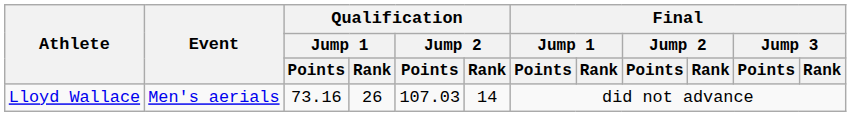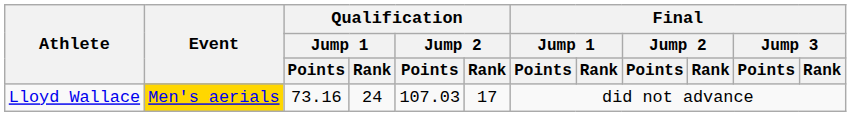 <table class="wikitable" style="font-size:90%">
 <tr>
 <th rowspan="3">Athlete</th>
 <th rowspan="3">Event</th>
 <th colspan=4>Qualification</th>
 <th colspan=6>Final</th>
 </tr>
 <tr style="font-size:95%">
 <th colspan=2>Jump 1</th>
 <th colspan=2>Jump 2</th>
 <th colspan=2>Jump 1</th>
 <th colspan=2>Jump 2</th>
 <th colspan=2>Jump 3</th>
 </tr>
 <tr style="font-size:95%">
 <th>Points</th>
 <th>Rank</th>
 <th>Points</th>
 <th>Rank</th>
 <th>Points</th>
 <th>Rank</th>
 <th>Points</th>
 <th>Rank</th>
 <th>Points</th>
 <th>Rank</th>
 </tr>
 <tr align=center>
 <td align=left><a href='#'>Lloyd Wallace</a></td>
-<td align="left"><a href='#'>Men's aerials</a></td>
+<td align="left" style="background: gold;"><a href='#'>Men's aerials</a></td>
 <td>73.16</td>
-<td>26</td>
+<td>24</td>
 <td>107.03</td>
-<td>14</td>
+<td>17</td>
 <td colspan=6>did not advance</td>
 </tr>
 </table>
